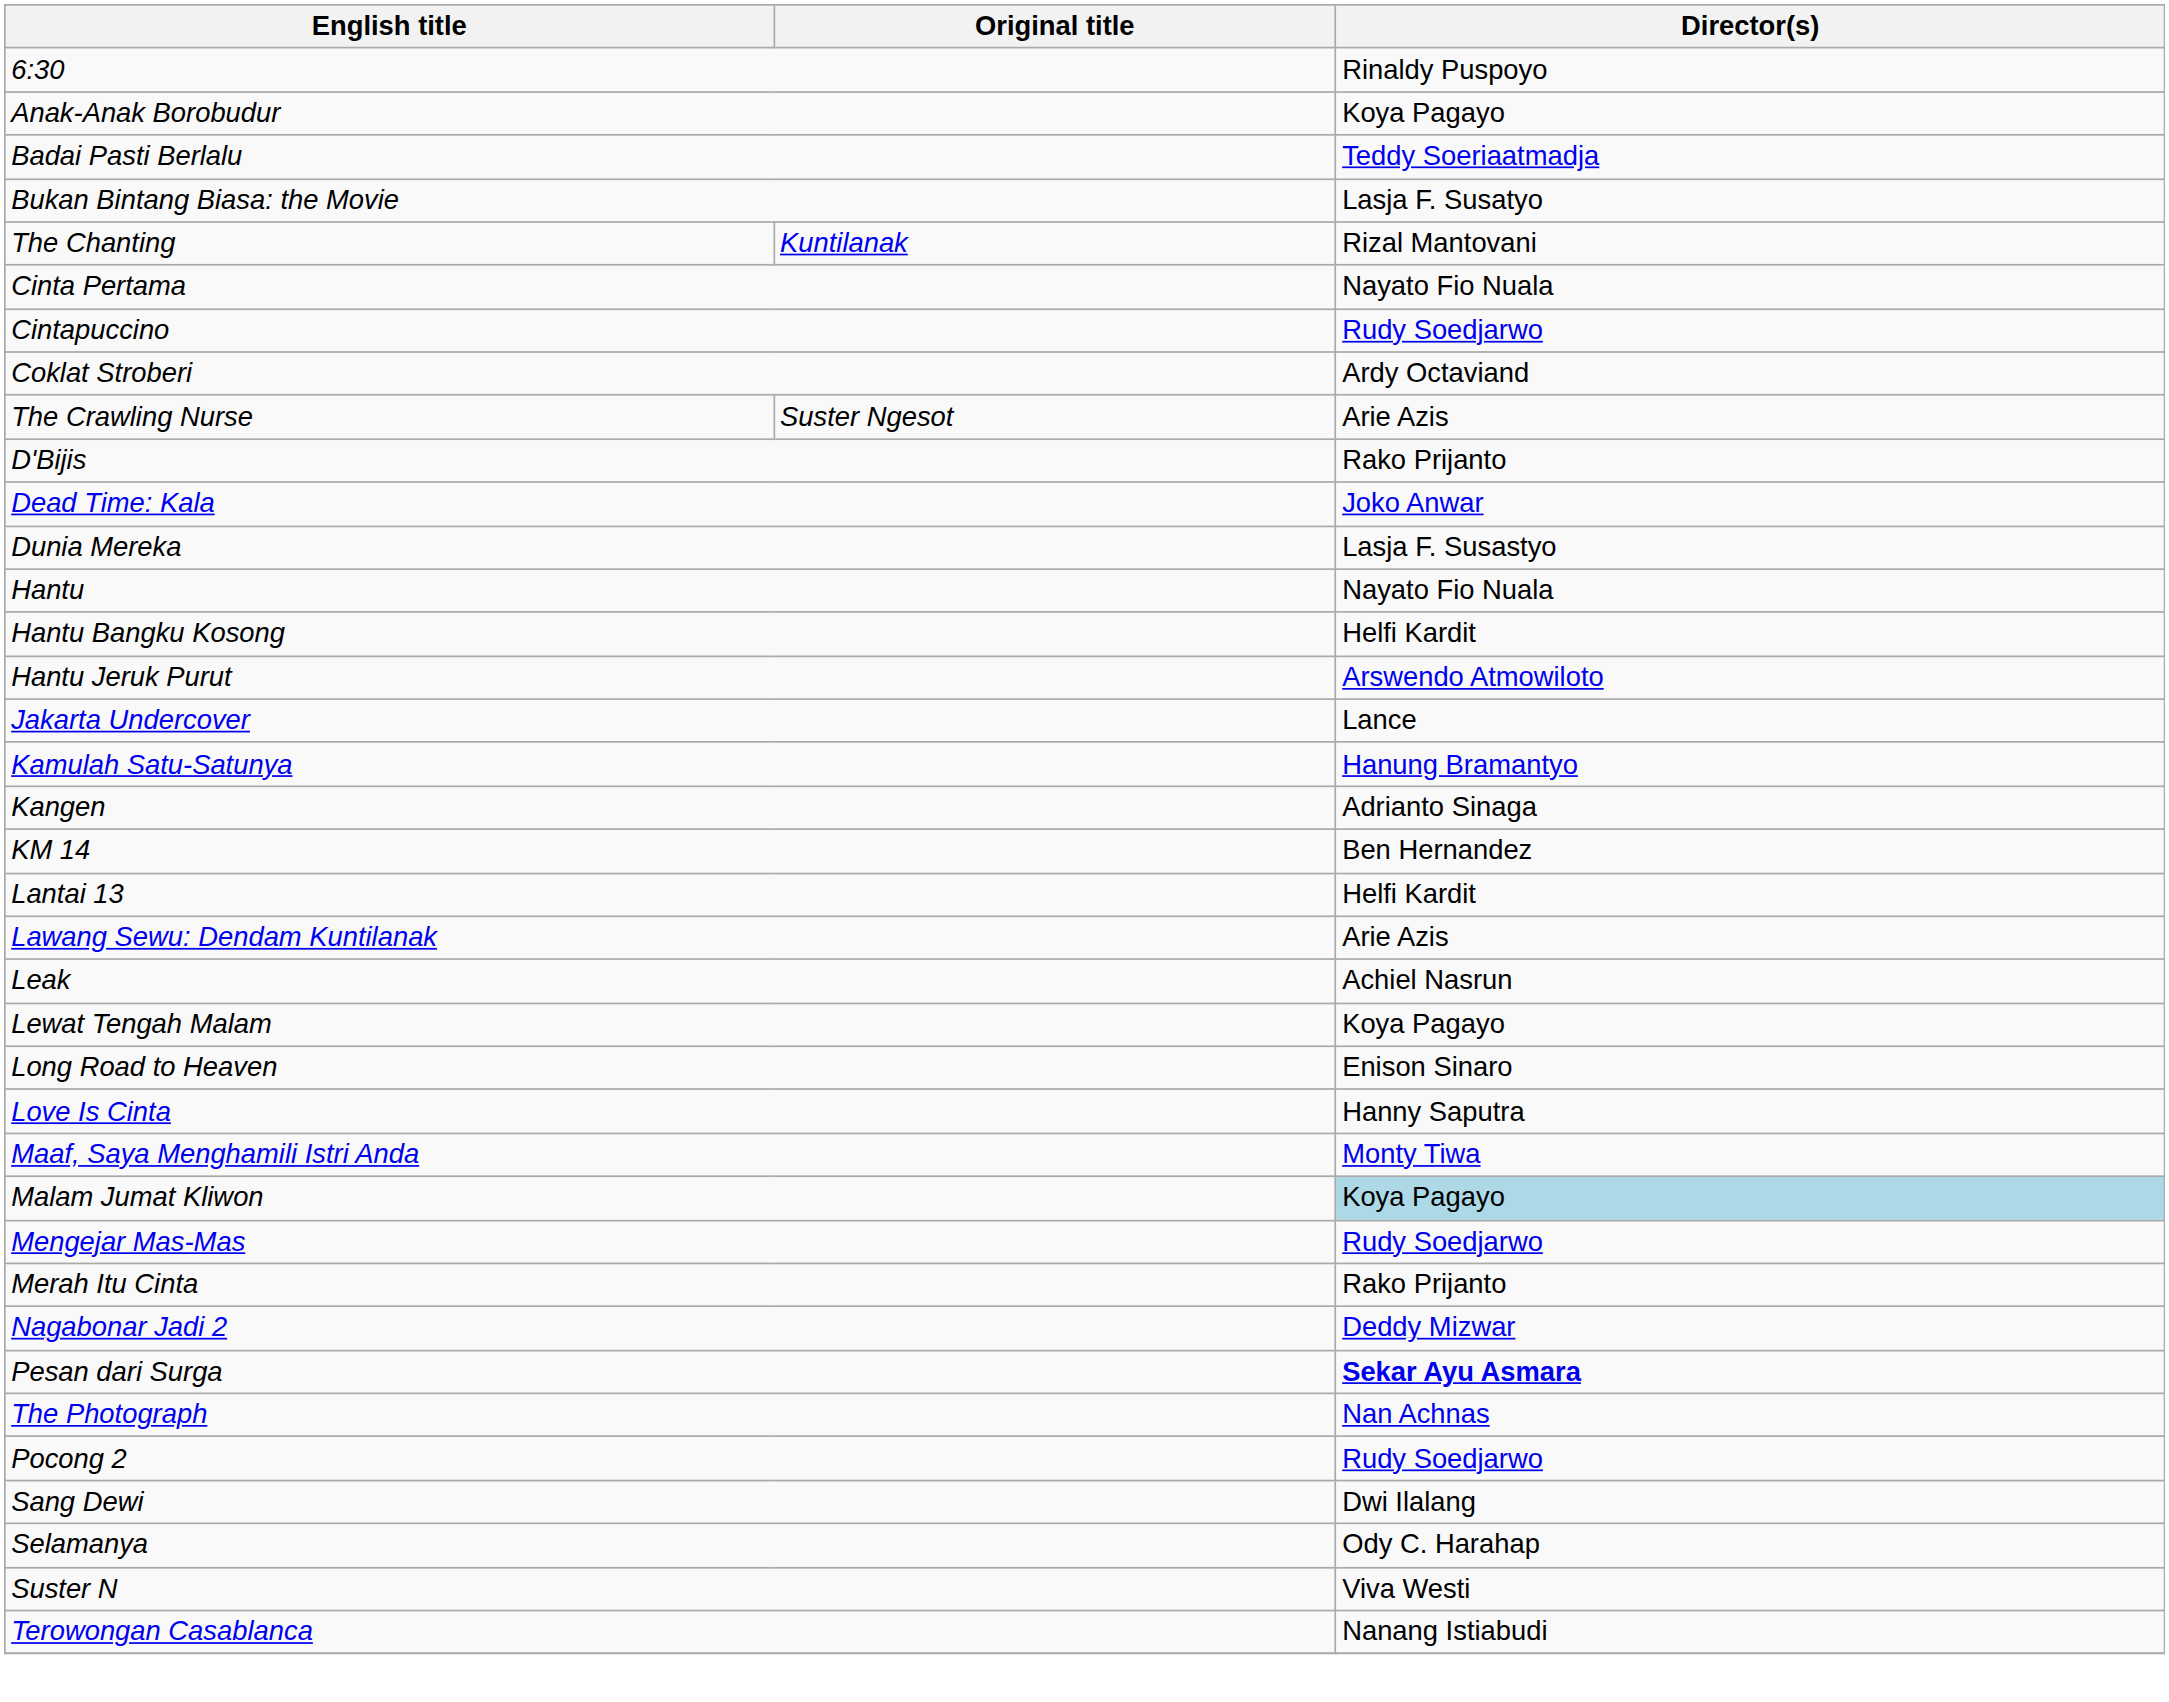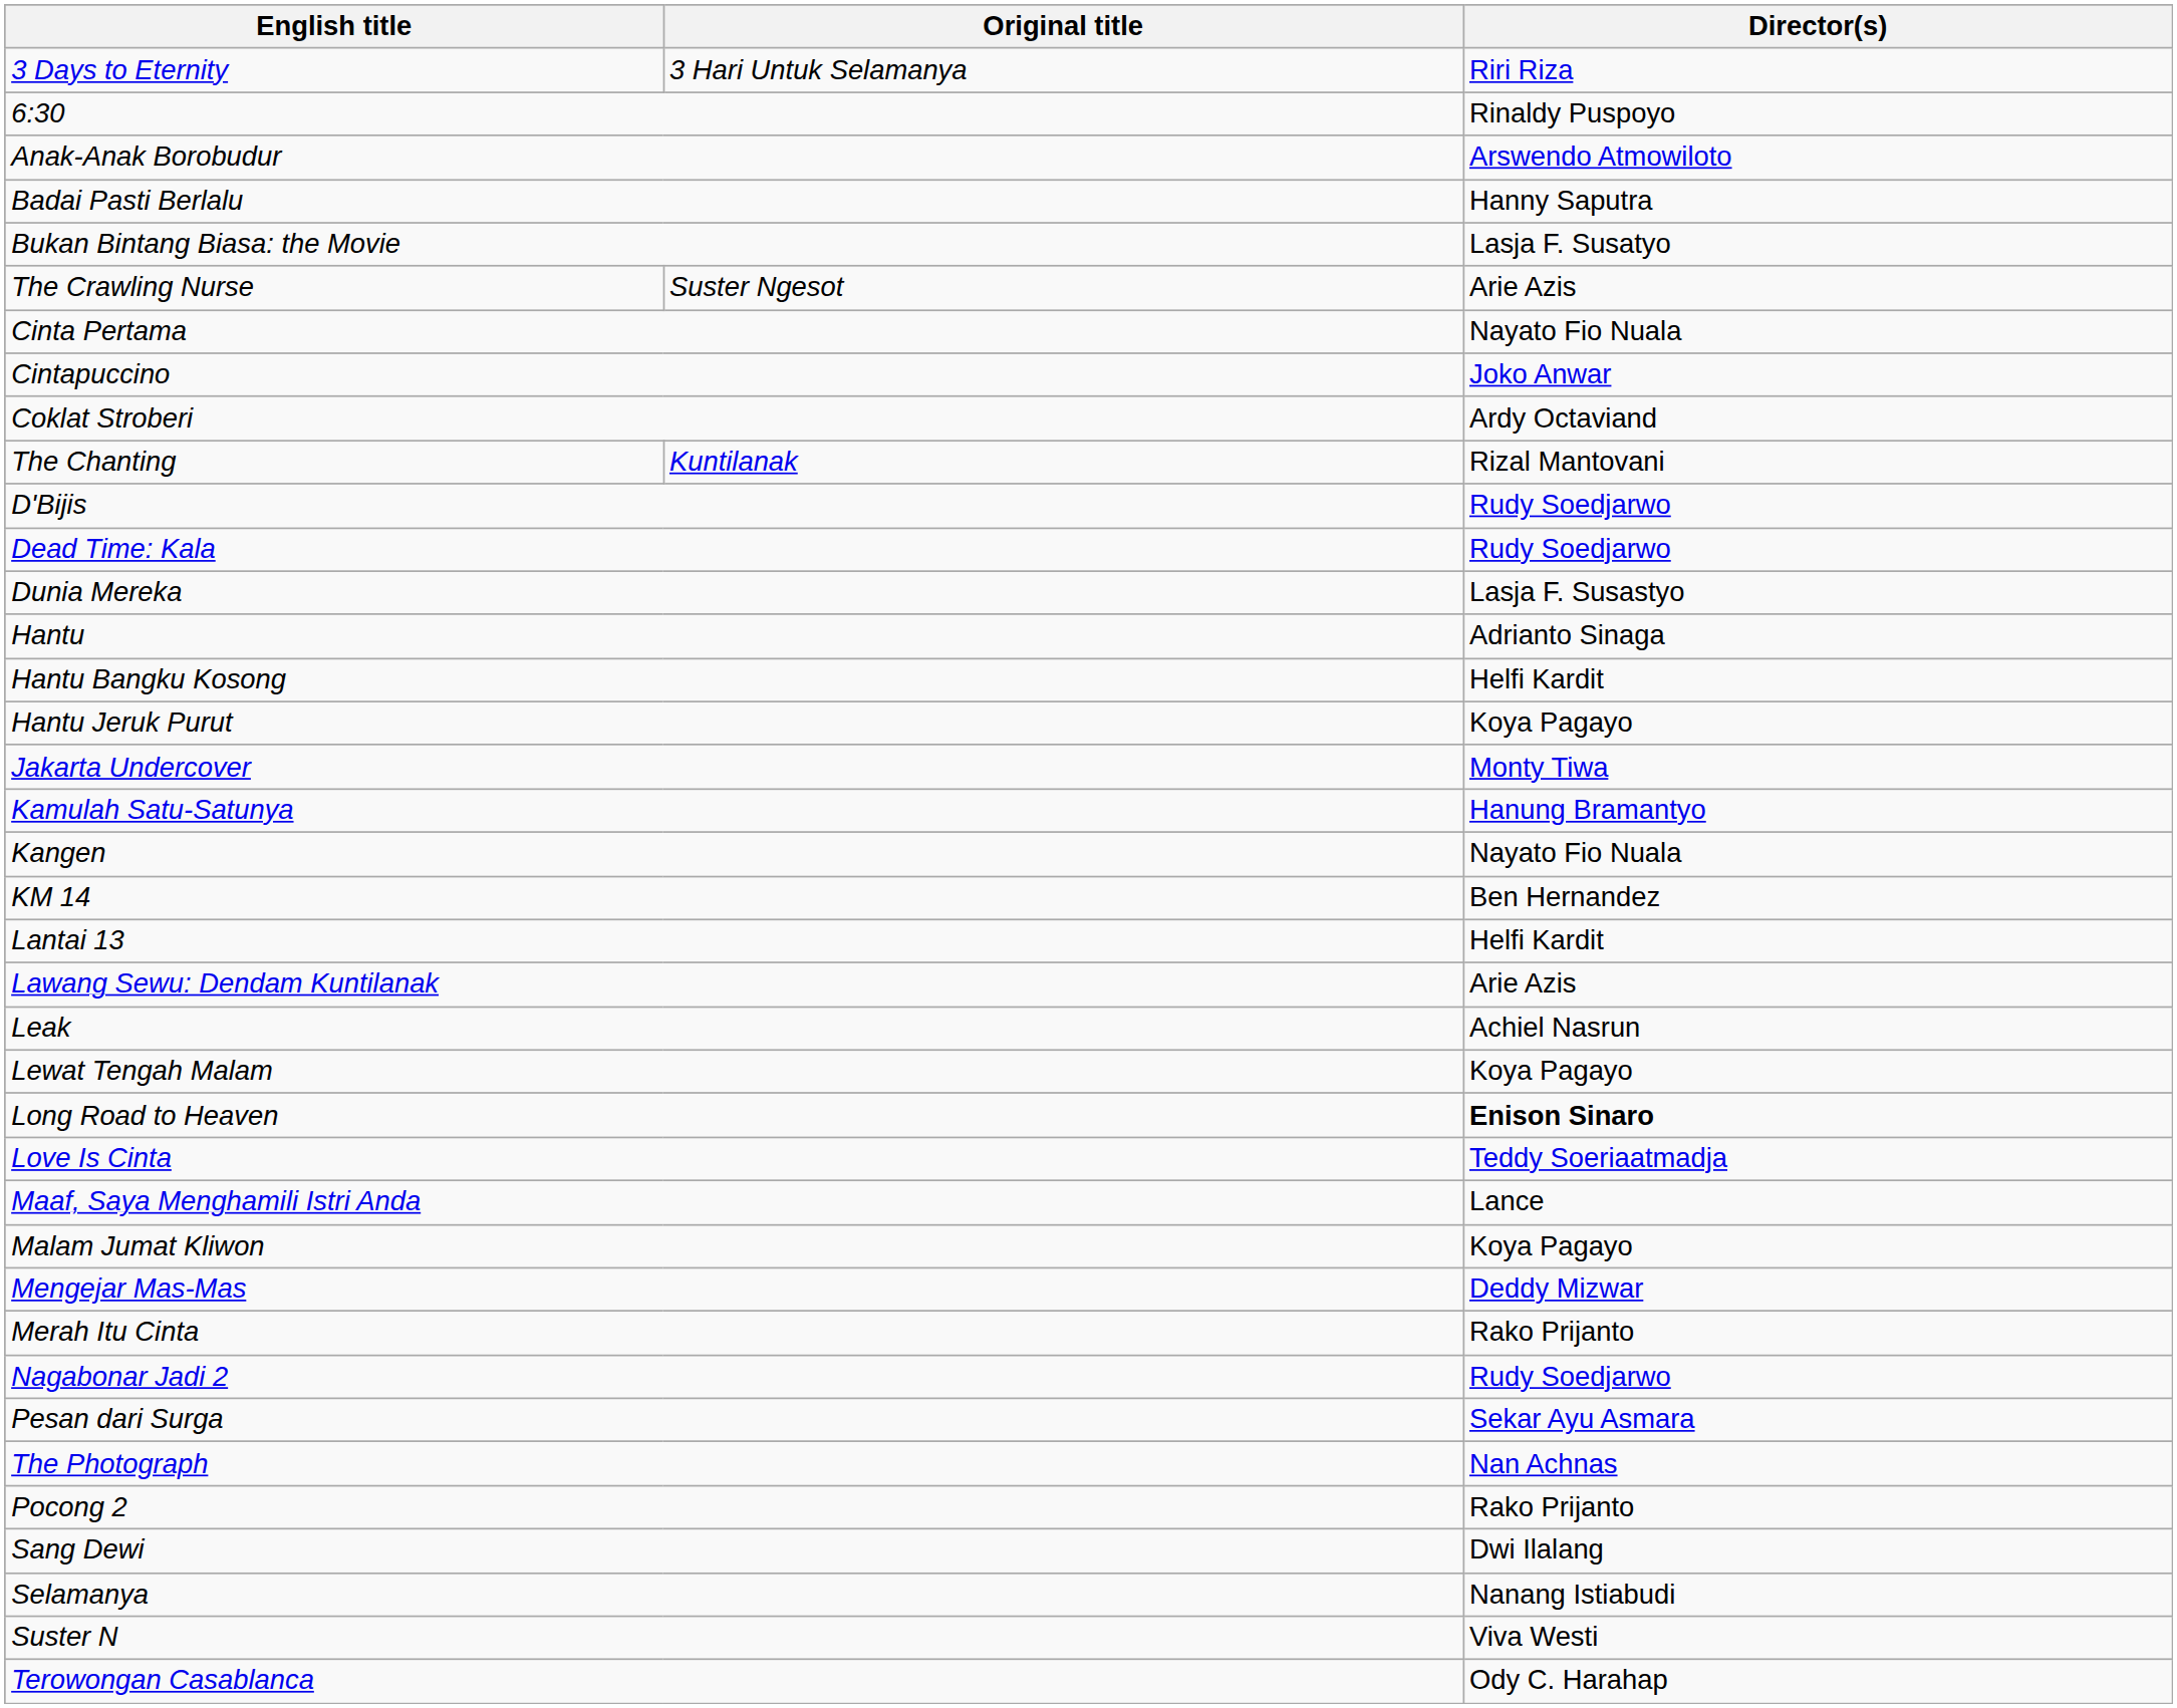 <table class="sortable wikitable" style="width:100%; margin-bottom:4px">
 <tr>
 <th>English title</th>
 <th>Original title</th>
 <th>Director(s)</th>
 </tr>
 <tr>
+<td><em><a href='#'>3 Days to Eternity</a></em></td>
+<td><em>3 Hari Untuk Selamanya</em></td>
+<td><a href='#'>Riri Riza</a></td>
+</tr>
+<tr>
 <td colspan="2"><em>6:30</em></td>
 <td>Rinaldy Puspoyo</td>
 </tr>
 <tr>
 <td colspan="2"><em>Anak-Anak Borobudur</em></td>
-<td>Koya Pagayo</td>
+<td><a href='#'>Arswendo Atmowiloto</a></td>
 </tr>
 <tr>
 <td colspan="2"><em>Badai Pasti Berlalu</em></td>
-<td><a href='#'>Teddy Soeriaatmadja</a></td>
+<td>Hanny Saputra</td>
 </tr>
 <tr>
 <td colspan="2"><em>Bukan Bintang Biasa: the Movie</em></td>
 <td>Lasja F. Susatyo</td>
+</tr>
+<tr>
+<td><em>The Crawling Nurse</em></td>
+<td><em>Suster Ngesot</em></td>
+<td>Arie Azis</td>
+</tr>
+<tr>
+<td colspan="2"><em>Cinta Pertama</em></td>
+<td>Nayato Fio Nuala</td>
+</tr>
+<tr>
+<td colspan="2"><em>Cintapuccino</em></td>
+<td><a href='#'>Joko Anwar</a></td>
+</tr>
+<tr>
+<td colspan="2"><em>Coklat Stroberi</em></td>
+<td>Ardy Octaviand</td>
 </tr>
 <tr>
 <td><em>The Chanting</em></td>
 <td><em><a href='#'>Kuntilanak</a></em></td>
 <td>Rizal Mantovani</td>
 </tr>
 <tr>
-<td colspan="2"><em>Cinta Pertama</em></td>
-<td>Nayato Fio Nuala</td>
-</tr>
-<tr>
-<td colspan="2"><em>Cintapuccino</em></td>
+<td colspan="2"><em>D'Bijis</em></td>
 <td><a href='#'>Rudy Soedjarwo</a></td>
 </tr>
 <tr>
-<td colspan="2"><em>Coklat Stroberi</em></td>
-<td>Ardy Octaviand</td>
-</tr>
-<tr>
-<td><em>The Crawling Nurse</em></td>
-<td><em>Suster Ngesot</em></td>
-<td>Arie Azis</td>
-</tr>
-<tr>
-<td colspan="2"><em>D'Bijis</em></td>
-<td>Rako Prijanto</td>
-</tr>
-<tr>
 <td colspan="2"><em><a href='#'>Dead Time: Kala</a></em></td>
-<td><a href='#'>Joko Anwar</a></td>
+<td><a href='#'>Rudy Soedjarwo</a></td>
 </tr>
 <tr>
 <td colspan="2"><em>Dunia Mereka</em></td>
 <td>Lasja F. Susastyo</td>
 </tr>
 <tr>
 <td colspan="2"><em>Hantu</em></td>
-<td>Nayato Fio Nuala</td>
+<td>Adrianto Sinaga</td>
 </tr>
 <tr>
 <td colspan="2"><em>Hantu Bangku Kosong</em></td>
 <td>Helfi Kardit</td>
 </tr>
 <tr>
 <td colspan="2"><em>Hantu Jeruk Purut</em></td>
-<td><a href='#'>Arswendo Atmowiloto</a></td>
+<td>Koya Pagayo</td>
 </tr>
 <tr>
 <td colspan="2"><em><a href='#'>Jakarta Undercover</a></em></td>
-<td>Lance</td>
+<td><a href='#'>Monty Tiwa</a></td>
 </tr>
 <tr>
 <td colspan="2"><em><a href='#'>Kamulah Satu-Satunya</a></em></td>
 <td><a href='#'>Hanung Bramantyo</a></td>
 </tr>
 <tr>
 <td colspan="2"><em>Kangen</em></td>
-<td>Adrianto Sinaga</td>
+<td>Nayato Fio Nuala</td>
 </tr>
 <tr>
 <td colspan="2"><em>KM 14</em></td>
 <td>Ben Hernandez</td>
 </tr>
 <tr>
 <td colspan="2"><em>Lantai 13</em></td>
 <td>Helfi Kardit</td>
 </tr>
 <tr>
 <td colspan="2"><em><a href='#'>Lawang Sewu: Dendam Kuntilanak</a></em></td>
 <td>Arie Azis</td>
 </tr>
 <tr>
 <td colspan="2"><em>Leak</em></td>
 <td>Achiel Nasrun</td>
 </tr>
 <tr>
 <td colspan="2"><em>Lewat Tengah Malam</em></td>
 <td>Koya Pagayo</td>
 </tr>
 <tr>
 <td colspan="2"><em>Long Road to Heaven</em></td>
-<td>Enison Sinaro</td>
+<td><strong>Enison Sinaro</strong></td>
 </tr>
 <tr>
 <td colspan="2"><em><a href='#'>Love Is Cinta</a></em></td>
-<td>Hanny Saputra</td>
+<td><a href='#'>Teddy Soeriaatmadja</a></td>
 </tr>
 <tr>
 <td colspan="2"><em><a href='#'>Maaf, Saya Menghamili Istri Anda</a></em></td>
-<td><a href='#'>Monty Tiwa</a></td>
+<td>Lance</td>
 </tr>
 <tr>
 <td colspan="2"><em>Malam Jumat Kliwon</em></td>
-<td style="background: lightblue;">Koya Pagayo</td>
+<td>Koya Pagayo</td>
 </tr>
 <tr>
 <td colspan="2"><em><a href='#'>Mengejar Mas-Mas</a></em></td>
-<td><a href='#'>Rudy Soedjarwo</a></td>
+<td><a href='#'>Deddy Mizwar</a></td>
 </tr>
 <tr>
 <td colspan="2"><em>Merah Itu Cinta</em></td>
 <td>Rako Prijanto</td>
 </tr>
 <tr>
 <td colspan="2"><em><a href='#'>Nagabonar Jadi 2</a></em></td>
-<td><a href='#'>Deddy Mizwar</a></td>
+<td><a href='#'>Rudy Soedjarwo</a></td>
 </tr>
 <tr>
 <td colspan="2"><em>Pesan dari Surga</em></td>
-<td><strong><a href='#'>Sekar Ayu Asmara</a></strong></td>
+<td><a href='#'>Sekar Ayu Asmara</a></td>
 </tr>
 <tr>
 <td colspan="2"><em><a href='#'>The Photograph</a></em></td>
 <td><a href='#'>Nan Achnas</a></td>
 </tr>
 <tr>
 <td colspan="2"><em>Pocong 2</em></td>
-<td><a href='#'>Rudy Soedjarwo</a></td>
+<td>Rako Prijanto</td>
 </tr>
 <tr>
 <td colspan="2"><em>Sang Dewi</em></td>
 <td>Dwi Ilalang</td>
 </tr>
 <tr>
 <td colspan="2"><em>Selamanya</em></td>
-<td>Ody C. Harahap</td>
+<td>Nanang Istiabudi</td>
 </tr>
 <tr>
 <td colspan="2"><em>Suster N</em></td>
 <td>Viva Westi</td>
 </tr>
 <tr>
 <td colspan="2"><em><a href='#'>Terowongan Casablanca</a></em></td>
-<td>Nanang Istiabudi</td>
+<td>Ody C. Harahap</td>
 </tr>
 <tr>
 </tr>
 </table>
